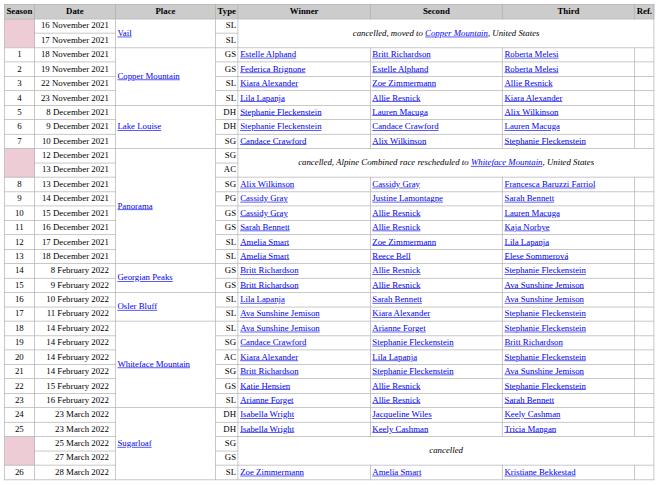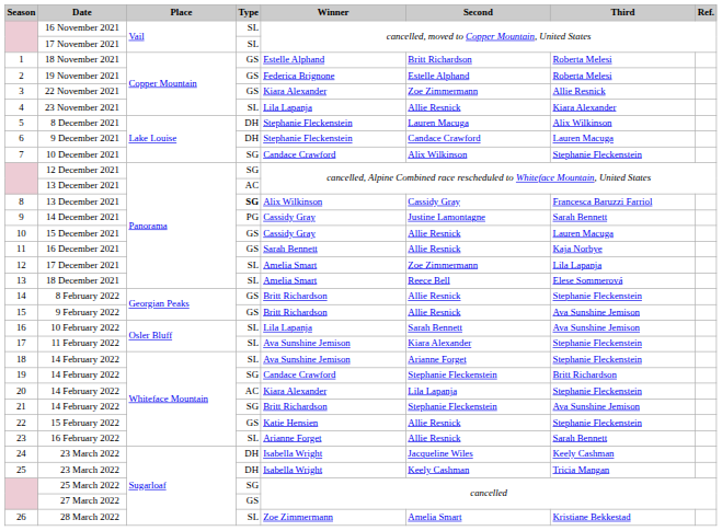 <table class="wikitable plainrowheaders" style="background:#fff; font-size:86%; line-height:16px; border:grey solid 1px; border-collapse:collapse;">
 <tr style="background:#ccc; text-align:center;">
 <th scope="col" style="background:#ccc; width=30 px;">Season</th>
 <th scope="col" style="background:#ccc; width:120px;">Date</th>
 <th scope="col" style="background:#ccc; width:150px;">Place</th>
 <th scope="col" style="background:#ccc; width:28px;">Type</th>
 <th scope="col" style="background:#ccc; width:200px;">Winner</th>
 <th scope="col" style="background:#ccc; width:200px;">Second</th>
 <th scope="col" style="background:#ccc; width:200px;">Third</th>
 <th scope="col" style="background:#ccc; width:10px;">Ref.</th>
 </tr>
 <tr>
 <td rowspan=2 bgcolor="EDCCD5"></td>
 <td align=right>16 November 2021  </td>
 <td rowspan=2> <a href='#'>Vail</a></td>
 <td align=right>SL</td>
 <td rowspan=2 colspan=4 align=center><em>cancelled, moved to <a href='#'>Copper Mountain</a>, United States</em></td>
 </tr>
 <tr>
 <td align=right>17 November 2021  </td>
 <td align=right>SL</td>
 </tr>
 <tr>
 <td align=center>1</td>
 <td align=right>18 November 2021  </td>
 <td rowspan=4> <a href='#'>Copper Mountain</a></td>
 <td align=right>GS</td>
 <td> <a href='#'>Estelle Alphand</a></td>
 <td> <a href='#'>Britt Richardson</a></td>
 <td> <a href='#'>Roberta Melesi</a></td>
 <td></td>
 </tr>
 <tr>
 <td align=center>2</td>
 <td align=right>19 November 2021  </td>
 <td align=right>GS</td>
 <td> <a href='#'>Federica Brignone</a></td>
 <td> <a href='#'>Estelle Alphand</a></td>
 <td> <a href='#'>Roberta Melesi</a></td>
 <td></td>
 </tr>
 <tr>
 <td align=center>3</td>
 <td align=right>22 November 2021  </td>
-<td align=right>SL</td>
+<td align=right>GS</td>
 <td> <a href='#'>Kiara Alexander</a></td>
 <td> <a href='#'>Zoe Zimmermann</a></td>
 <td> <a href='#'>Allie Resnick</a></td>
 <td></td>
 </tr>
 <tr>
 <td align=center>4</td>
 <td align=right>23 November 2021  </td>
 <td align=right>SL</td>
 <td> <a href='#'>Lila Lapanja</a></td>
 <td> <a href='#'>Allie Resnick</a></td>
 <td> <a href='#'>Kiara Alexander</a></td>
 <td></td>
 </tr>
 <tr>
 <td align=center>5</td>
 <td align=right>8 December 2021  </td>
 <td rowspan=3> <a href='#'>Lake Louise</a></td>
 <td align=right>DH</td>
 <td> <a href='#'>Stephanie Fleckenstein</a></td>
 <td> <a href='#'>Lauren Macuga</a></td>
 <td> <a href='#'>Alix Wilkinson</a></td>
 <td></td>
 </tr>
 <tr>
 <td align=center>6</td>
 <td align=right>9 December 2021  </td>
 <td align=right>DH</td>
 <td> <a href='#'>Stephanie Fleckenstein</a></td>
 <td> <a href='#'>Candace Crawford</a></td>
 <td> <a href='#'>Lauren Macuga</a></td>
 <td></td>
 </tr>
 <tr>
 <td align=center>7</td>
 <td align=right>10 December 2021  </td>
 <td align=right>SG</td>
 <td> <a href='#'>Candace Crawford</a></td>
 <td> <a href='#'>Alix Wilkinson</a></td>
 <td> <a href='#'>Stephanie Fleckenstein</a></td>
 <td></td>
 </tr>
 <tr>
 <td rowspan=2 bgcolor="EDCCD5"></td>
 <td align=right>12 December 2021  </td>
 <td rowspan=8> <a href='#'>Panorama</a></td>
 <td align=right>SG</td>
 <td rowspan=2 colspan=4 align=center><em>cancelled, Alpine Combined race rescheduled to <a href='#'>Whiteface Mountain</a>, United States</em></td>
 </tr>
 <tr>
 <td align=right>13 December 2021  </td>
 <td align=right>AC</td>
 </tr>
 <tr>
 <td align=center>8</td>
 <td align=right>13 December 2021  </td>
-<td align=right>SG</td>
+<td align=right><strong>SG</strong></td>
 <td> <a href='#'>Alix Wilkinson</a></td>
 <td> <a href='#'>Cassidy Gray</a></td>
 <td> <a href='#'>Francesca Baruzzi Farriol</a></td>
 <td></td>
 </tr>
 <tr>
 <td align=center>9</td>
 <td align=right>14 December 2021  </td>
 <td align=right>PG</td>
 <td> <a href='#'>Cassidy Gray</a></td>
 <td> <a href='#'>Justine Lamontagne</a></td>
 <td> <a href='#'>Sarah Bennett</a></td>
 <td></td>
 </tr>
 <tr>
 <td align=center>10</td>
 <td align=right>15 December 2021  </td>
 <td align=right>GS</td>
 <td> <a href='#'>Cassidy Gray</a></td>
 <td> <a href='#'>Allie Resnick</a></td>
 <td> <a href='#'>Lauren Macuga</a></td>
 <td></td>
 </tr>
 <tr>
 <td align=center>11</td>
 <td align=right>16 December 2021  </td>
 <td align=right>GS</td>
 <td> <a href='#'>Sarah Bennett</a></td>
 <td> <a href='#'>Allie Resnick</a></td>
 <td> <a href='#'>Kaja Norbye</a></td>
 <td></td>
 </tr>
 <tr>
 <td align=center>12</td>
 <td align=right>17 December 2021  </td>
 <td align=right>SL</td>
 <td> <a href='#'>Amelia Smart</a></td>
 <td> <a href='#'>Zoe Zimmermann</a></td>
 <td> <a href='#'>Lila Lapanja</a></td>
 <td></td>
 </tr>
 <tr>
 <td align=center>13</td>
 <td align=right>18 December 2021  </td>
 <td align=right>SL</td>
 <td> <a href='#'>Amelia Smart</a></td>
 <td> <a href='#'>Reece Bell</a></td>
 <td> <a href='#'>Elese Sommerová</a></td>
 <td></td>
 </tr>
 <tr>
 <td align=center>14</td>
 <td align=right>8 February 2022  </td>
 <td rowspan=2> <a href='#'>Georgian Peaks</a></td>
 <td align=right>GS</td>
 <td> <a href='#'>Britt Richardson</a></td>
 <td> <a href='#'>Allie Resnick</a></td>
 <td> <a href='#'>Stephanie Fleckenstein</a></td>
 <td></td>
 </tr>
 <tr>
 <td align=center>15</td>
 <td align=right>9 February 2022  </td>
 <td align=right>GS</td>
 <td> <a href='#'>Britt Richardson</a></td>
 <td> <a href='#'>Allie Resnick</a></td>
 <td> <a href='#'>Ava Sunshine Jemison</a></td>
 <td></td>
 </tr>
 <tr>
 <td align=center>16</td>
 <td align=right>10 February 2022  </td>
 <td rowspan=2> <a href='#'>Osler Bluff</a></td>
 <td align=right>SL</td>
 <td> <a href='#'>Lila Lapanja</a></td>
 <td> <a href='#'>Sarah Bennett</a></td>
 <td> <a href='#'>Ava Sunshine Jemison</a></td>
 <td></td>
 </tr>
 <tr>
 <td align=center>17</td>
 <td align=right>11 February 2022  </td>
 <td align=right>SL</td>
 <td> <a href='#'>Ava Sunshine Jemison</a></td>
 <td> <a href='#'>Kiara Alexander</a></td>
 <td> <a href='#'>Stephanie Fleckenstein</a></td>
 <td></td>
 </tr>
 <tr>
 <td align=center>18</td>
 <td align=right>14 February 2022  </td>
 <td rowspan=6> <a href='#'>Whiteface Mountain</a></td>
 <td align=right>SL</td>
 <td> <a href='#'>Ava Sunshine Jemison</a></td>
 <td> <a href='#'>Arianne Forget</a></td>
 <td> <a href='#'>Stephanie Fleckenstein</a></td>
 <td></td>
 </tr>
 <tr>
 <td align=center>19</td>
 <td align=right>14 February 2022  </td>
 <td align=right>SG</td>
 <td> <a href='#'>Candace Crawford</a></td>
 <td> <a href='#'>Stephanie Fleckenstein</a></td>
 <td> <a href='#'>Britt Richardson</a></td>
 <td></td>
 </tr>
 <tr>
 <td align=center>20</td>
 <td align=right>14 February 2022  </td>
 <td align=right>AC</td>
 <td> <a href='#'>Kiara Alexander</a></td>
 <td> <a href='#'>Lila Lapanja</a></td>
 <td> <a href='#'>Stephanie Fleckenstein</a></td>
 <td></td>
 </tr>
 <tr>
 <td align=center>21</td>
 <td align=right>14 February 2022  </td>
 <td align=right>SG</td>
 <td> <a href='#'>Britt Richardson</a></td>
 <td> <a href='#'>Stephanie Fleckenstein</a></td>
 <td> <a href='#'>Ava Sunshine Jemison</a></td>
 <td></td>
 </tr>
 <tr>
 <td align=center>22</td>
 <td align=right>15 February 2022  </td>
 <td align=right>GS</td>
 <td> <a href='#'>Katie Hensien</a></td>
 <td> <a href='#'>Allie Resnick</a></td>
 <td> <a href='#'>Stephanie Fleckenstein</a></td>
 <td></td>
 </tr>
 <tr>
 <td align=center>23</td>
 <td align=right>16 February 2022  </td>
 <td align=right>SL</td>
 <td> <a href='#'>Arianne Forget</a></td>
 <td> <a href='#'>Allie Resnick</a></td>
 <td> <a href='#'>Sarah Bennett</a></td>
 <td></td>
 </tr>
 <tr>
 <td align=center>24</td>
 <td align=right>23 March 2022  </td>
 <td rowspan=8> <a href='#'>Sugarloaf</a></td>
 <td align=right>DH</td>
 <td> <a href='#'>Isabella Wright</a></td>
 <td> <a href='#'>Jacqueline Wiles</a></td>
 <td> <a href='#'>Keely Cashman</a></td>
 <td></td>
 </tr>
 <tr>
 <td align=center>25</td>
 <td align=right>23 March 2022  </td>
 <td align=right>DH</td>
 <td> <a href='#'>Isabella Wright</a></td>
 <td> <a href='#'>Keely Cashman</a></td>
 <td> <a href='#'>Tricia Mangan</a></td>
 <td></td>
 </tr>
 <tr>
 <td rowspan=2 bgcolor="EDCCD5"></td>
 <td align=right>25 March 2022  </td>
 <td align=right>SG</td>
 <td rowspan=2 colspan=4 align=center><em>cancelled</em></td>
 </tr>
 <tr>
 <td align=right>27 March 2022  </td>
 <td align=right>GS</td>
 </tr>
 <tr>
 <td align=center>26</td>
 <td align=right>28 March 2022  </td>
 <td align=right>SL</td>
 <td> <a href='#'>Zoe Zimmermann</a></td>
 <td> <a href='#'>Amelia Smart</a></td>
 <td> <a href='#'>Kristiane Bekkestad</a></td>
 <td></td>
 </tr>
 </table>
